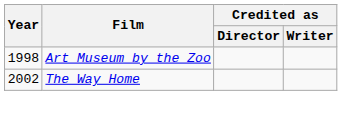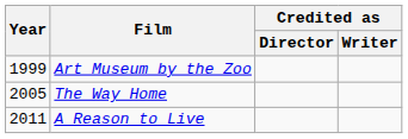 <table class="wikitable sortable">
 <tr>
 <th rowspan="2">Year</th>
 <th rowspan="2">Film</th>
 <th colspan="2">Credited as</th>
 </tr>
 <tr>
 <th>Director</th>
 <th>Writer</th>
 </tr>
 <tr>
-<td>1998</td>
+<td>1999</td>
 <td><em><a href='#'>Art Museum by the Zoo</a></em></td>
 <td></td>
 <td></td>
 </tr>
 <tr>
-<td>2002</td>
+<td>2005</td>
 <td><em><a href='#'>The Way Home</a></em></td>
 <td></td>
 <td></td>
 </tr>
+<tr>
+<td>2011</td>
+<td><a href='#'><em>A Reason to Live</em></a></td>
+<td></td>
+<td></td>
+</tr>
 </table>
